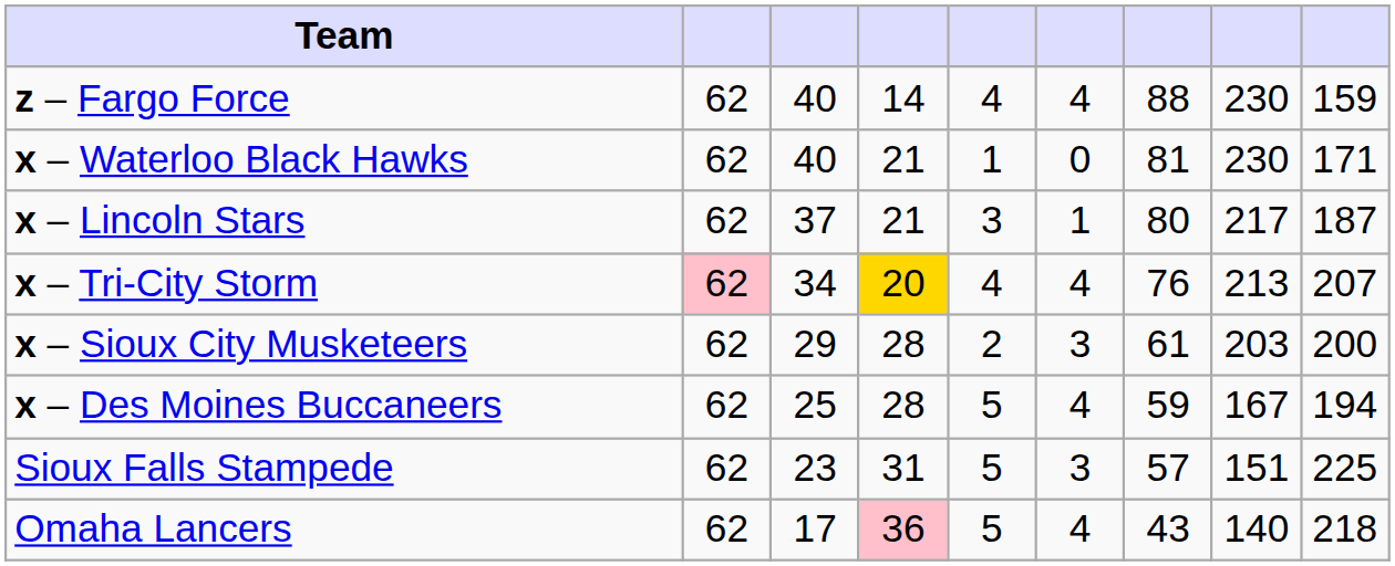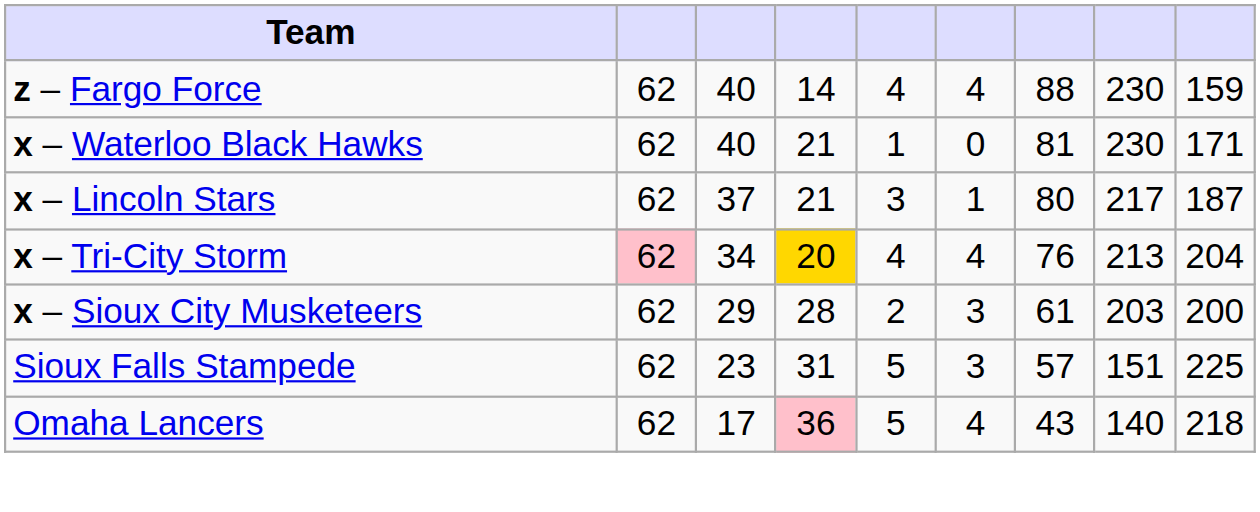 <table class="wikitable" style="text-align:center">
 <tr>
 <th style="background:#ddf; width:46%;">Team</th>
 <th style="background:#ddf; width:6%;"></th>
 <th style="background:#ddf; width:6%;"></th>
 <th style="background:#ddf; width:6%;"></th>
 <th style="background:#ddf; width:6%;"></th>
 <th style="background:#ddf; width:6%;"></th>
 <th style="background:#ddf; width:6%;"></th>
 <th style="background:#ddf; width:6%;"></th>
 <th style="background:#ddf; width:6%;"></th>
 </tr>
 <tr>
 <td align=left><strong>z</strong> – <a href='#'>Fargo Force</a></td>
 <td>62</td>
 <td>40</td>
 <td>14</td>
 <td>4</td>
 <td>4</td>
 <td>88</td>
 <td>230</td>
 <td>159</td>
 </tr>
 <tr>
 <td align=left><strong>x</strong> – <a href='#'>Waterloo Black Hawks</a></td>
 <td>62</td>
 <td>40</td>
 <td>21</td>
 <td>1</td>
 <td>0</td>
 <td>81</td>
 <td>230</td>
 <td>171</td>
 </tr>
 <tr>
 <td align=left><strong>x</strong> – <a href='#'>Lincoln Stars</a></td>
 <td>62</td>
 <td>37</td>
 <td>21</td>
 <td>3</td>
 <td>1</td>
 <td>80</td>
 <td>217</td>
 <td>187</td>
 </tr>
 <tr>
 <td align=left><strong>x</strong> – <a href='#'>Tri-City Storm</a></td>
 <td style="background: pink;">62</td>
 <td>34</td>
 <td style="background: gold;">20</td>
 <td>4</td>
 <td>4</td>
 <td>76</td>
 <td>213</td>
-<td>207</td>
+<td>204</td>
 </tr>
 <tr>
 <td align=left><strong>x</strong> – <a href='#'>Sioux City Musketeers</a></td>
 <td>62</td>
 <td>29</td>
 <td>28</td>
 <td>2</td>
 <td>3</td>
 <td>61</td>
 <td>203</td>
 <td>200</td>
-</tr>
-<tr>
-<td align=left><strong>x</strong> – <a href='#'>Des Moines Buccaneers</a></td>
-<td>62</td>
-<td>25</td>
-<td>28</td>
-<td>5</td>
-<td>4</td>
-<td>59</td>
-<td>167</td>
-<td>194</td>
 </tr>
 <tr>
 <td align=left><a href='#'>Sioux Falls Stampede</a></td>
 <td>62</td>
 <td>23</td>
 <td>31</td>
 <td>5</td>
 <td>3</td>
 <td>57</td>
 <td>151</td>
 <td>225</td>
 </tr>
 <tr>
 <td align=left><a href='#'>Omaha Lancers</a></td>
 <td>62</td>
 <td>17</td>
 <td style="background: pink;">36</td>
 <td>5</td>
 <td>4</td>
 <td>43</td>
 <td>140</td>
 <td>218</td>
 </tr>
 </table>
